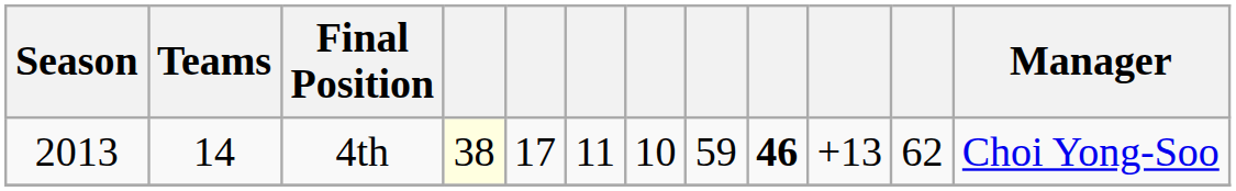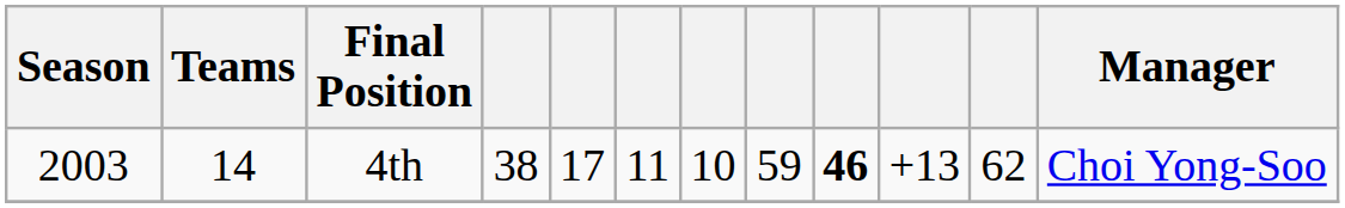 <table class="wikitable" style="text-align:center">
 <tr>
 <th>Season</th>
 <th>Teams</th>
 <th>Final<br>Position</th>
 <th></th>
 <th></th>
 <th></th>
 <th></th>
 <th></th>
 <th></th>
 <th></th>
 <th></th>
 <th>Manager</th>
 </tr>
 <tr>
-<td>2013</td>
+<td>2003</td>
 <td>14</td>
 <td>4th</td>
-<td style="background: lightyellow;">38</td>
+<td>38</td>
 <td>17</td>
 <td>11</td>
 <td>10</td>
 <td>59</td>
 <td><strong>46</strong></td>
 <td align=right>+13</td>
 <td>62</td>
 <td align=left> <a href='#'>Choi Yong-Soo</a></td>
 </tr>
 <tr>
 </tr>
 </table>
